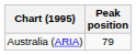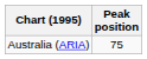 <table class="wikitable">
 <tr>
 <th align="left">Chart (1995)</th>
 <th align="left">Peak<br>position</th>
 </tr>
 <tr>
 <td align="left">Australia (<a href='#'>ARIA</a>)</td>
-<td style="text-align:center;">79</td>
+<td style="text-align:center;">75</td>
 </tr>
 </table>
